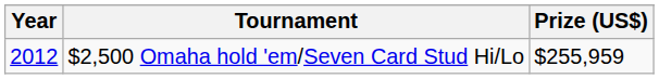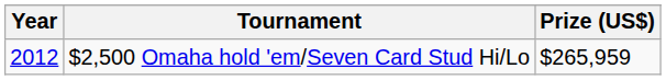 <table class="wikitable">
 <tr>
 </tr>
 <tr>
 <th>Year</th>
 <th>Tournament</th>
 <th>Prize (US$)</th>
 </tr>
 <tr>
 <td><a href='#'>2012</a></td>
 <td>$2,500 <a href='#'>Omaha hold 'em</a>/<a href='#'>Seven Card Stud</a> Hi/Lo</td>
-<td>$255,959</td>
+<td>$265,959</td>
 </tr>
 </table>
